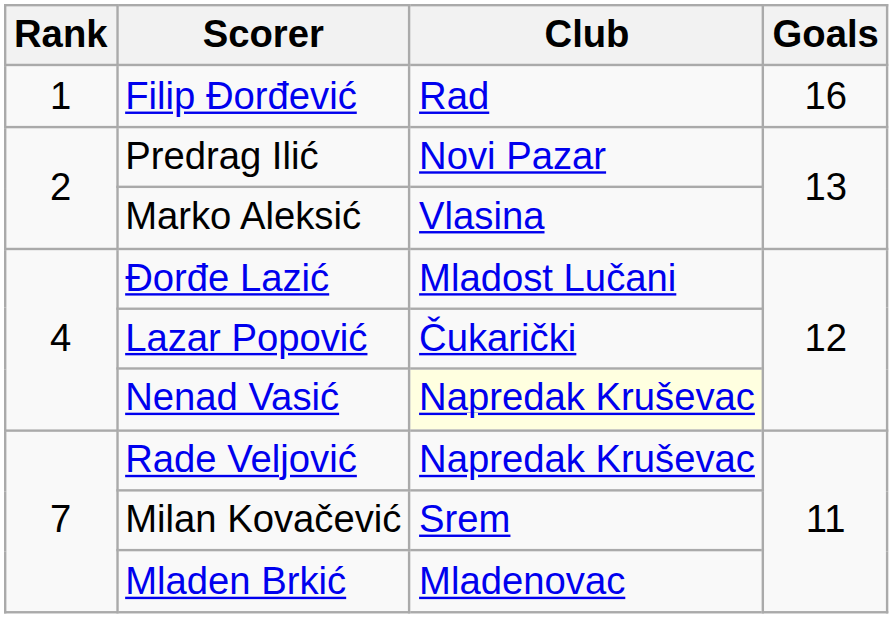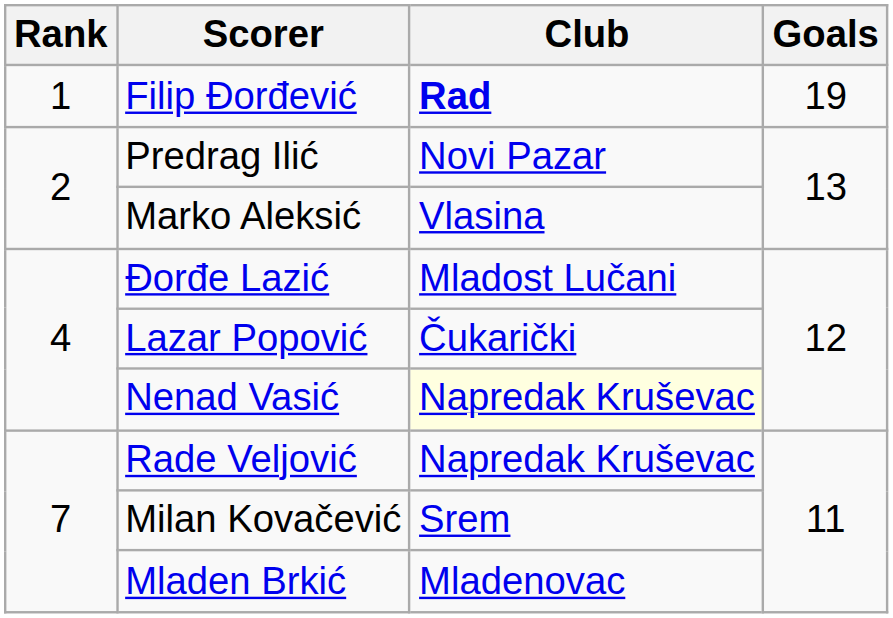 <table class="wikitable">
 <tr>
 <th>Rank</th>
 <th>Scorer</th>
 <th>Club</th>
 <th>Goals</th>
 </tr>
 <tr>
 <td align="center">1</td>
 <td> <a href='#'>Filip Đorđević</a></td>
-<td><a href='#'>Rad</a></td>
-<td align="center">16</td>
+<td><strong><a href='#'>Rad</a></strong></td>
+<td align="center">19</td>
 </tr>
 <tr>
 <td rowspan="2" align="center">2</td>
 <td> Predrag Ilić</td>
 <td><a href='#'>Novi Pazar</a></td>
 <td rowspan="2" align="center">13</td>
 </tr>
 <tr>
 <td> Marko Aleksić</td>
 <td><a href='#'>Vlasina</a></td>
 </tr>
 <tr>
 <td rowspan="3" align="center">4</td>
 <td> <a href='#'>Đorđe Lazić</a></td>
 <td><a href='#'>Mladost Lučani</a></td>
 <td rowspan="3" align="center">12</td>
 </tr>
 <tr>
 <td> <a href='#'>Lazar Popović</a></td>
 <td><a href='#'>Čukarički</a></td>
 </tr>
 <tr>
 <td> <a href='#'>Nenad Vasić</a></td>
 <td style="background: lightyellow;"><a href='#'>Napredak Kruševac</a></td>
 </tr>
 <tr>
 <td rowspan="3" align="center">7</td>
 <td> <a href='#'>Rade Veljović</a></td>
 <td><a href='#'>Napredak Kruševac</a></td>
 <td rowspan="3" align="center">11</td>
 </tr>
 <tr>
 <td> Milan Kovačević</td>
 <td><a href='#'>Srem</a></td>
 </tr>
 <tr>
 <td> <a href='#'>Mladen Brkić</a></td>
 <td><a href='#'>Mladenovac</a></td>
 </tr>
 </table>
